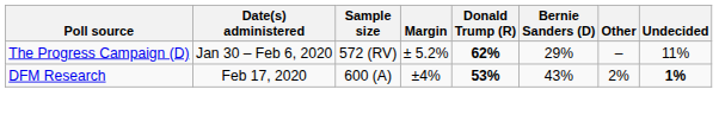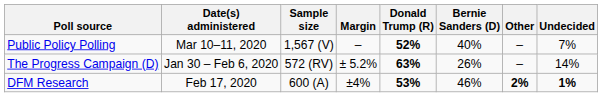 <table class="wikitable" style="font-size:90%;text-align:center;">
 <tr valign=bottom style="font-size:90%;">
 <th>Poll source</th>
 <th>Date(s)<br>administered</th>
 <th>Sample<br>size</th>
 <th>Margin<br></th>
 <th>Donald<br>Trump (R)</th>
 <th>Bernie<br>Sanders (D)</th>
 <th>Other</th>
 <th>Undecided</th>
 </tr>
 <tr>
+<td style="text-align:left;"><a href='#'>Public Policy Polling</a></td>
+<td>Mar 10–11, 2020</td>
+<td>1,567 (V)</td>
+<td>–</td>
+<td><strong>52%</strong></td>
+<td>40%</td>
+<td>–</td>
+<td>7%</td>
+</tr>
+<tr>
 <td style="text-align:left;"><a href='#'>The Progress Campaign (D)</a> </td>
 <td>Jan 30 – Feb 6, 2020</td>
 <td>572 (RV)</td>
 <td>± 5.2%</td>
-<td><strong>62%</strong></td>
-<td>29%</td>
+<td><strong>63%</strong></td>
+<td>26%</td>
 <td>–</td>
-<td>11%</td>
+<td>14%</td>
 </tr>
 <tr>
 <td style="text-align:left;"><a href='#'>DFM Research</a></td>
 <td>Feb 17, 2020</td>
 <td>600 (A)</td>
 <td>±4%</td>
 <td><strong>53%</strong></td>
-<td>43%</td>
-<td>2%</td>
+<td>46%</td>
+<td><strong>2%</strong></td>
 <td><strong>1%</strong></td>
 </tr>
 </table>
